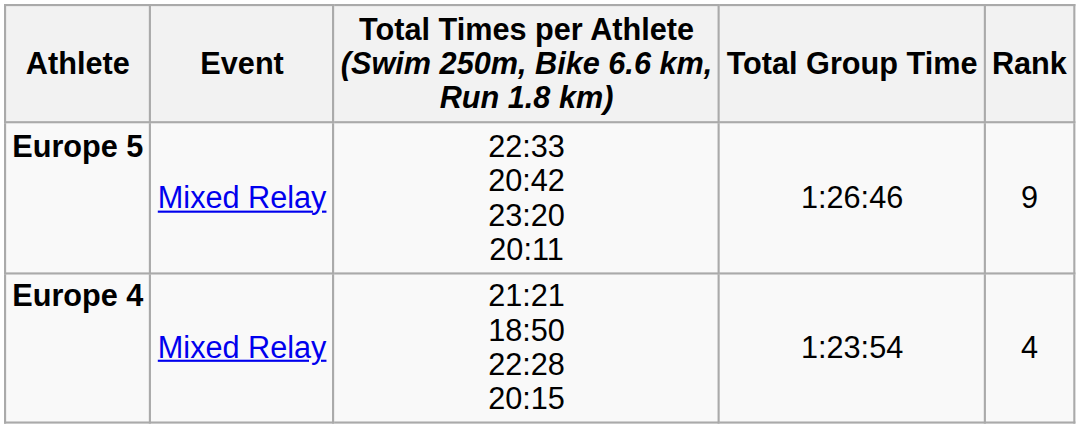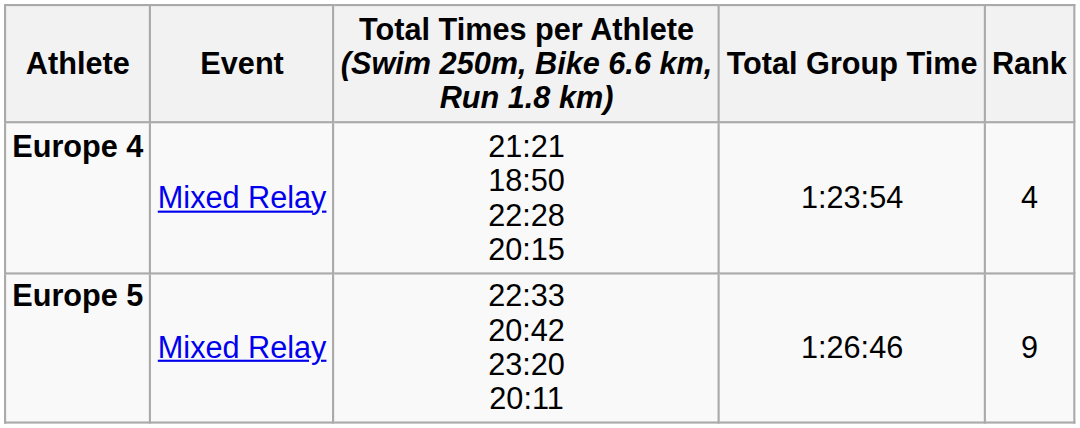 <table class="wikitable" style="font-size:90%;">
 <tr>
 <th>Athlete</th>
 <th>Event</th>
 <th>Total Times per Athlete <br> <em>(Swim 250m, Bike 6.6 km, <br> Run 1.8 km)</em></th>
 <th>Total Group Time</th>
 <th>Rank</th>
 </tr>
 <tr align=center>
+<td align=left><strong>Europe 4</strong><br><br><br><br></td>
+<td align=left><a href='#'>Mixed Relay</a></td>
+<td>21:21<br>18:50<br>22:28<br>20:15</td>
+<td>1:23:54</td>
+<td>4</td>
+</tr>
+<tr align=center>
 <td align=left><strong>Europe 5</strong><br><br><br><br></td>
 <td align=left><a href='#'>Mixed Relay</a></td>
 <td>22:33<br>20:42<br>23:20<br>20:11</td>
 <td>1:26:46</td>
 <td>9</td>
 </tr>
-<tr align=center>
-<td align=left><strong>Europe 4</strong><br><br><br><br></td>
-<td align=left><a href='#'>Mixed Relay</a></td>
-<td>21:21<br>18:50<br>22:28<br>20:15</td>
-<td>1:23:54</td>
-<td>4</td>
-</tr>
 </table>
